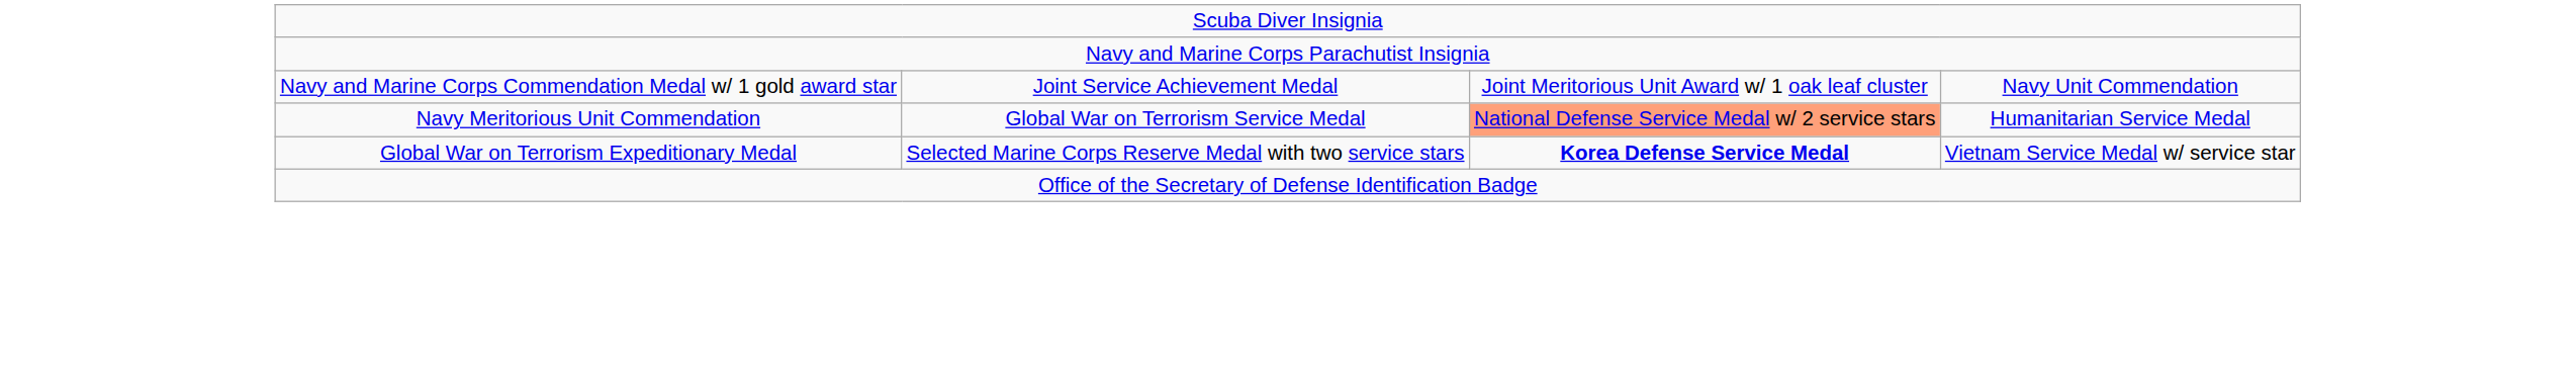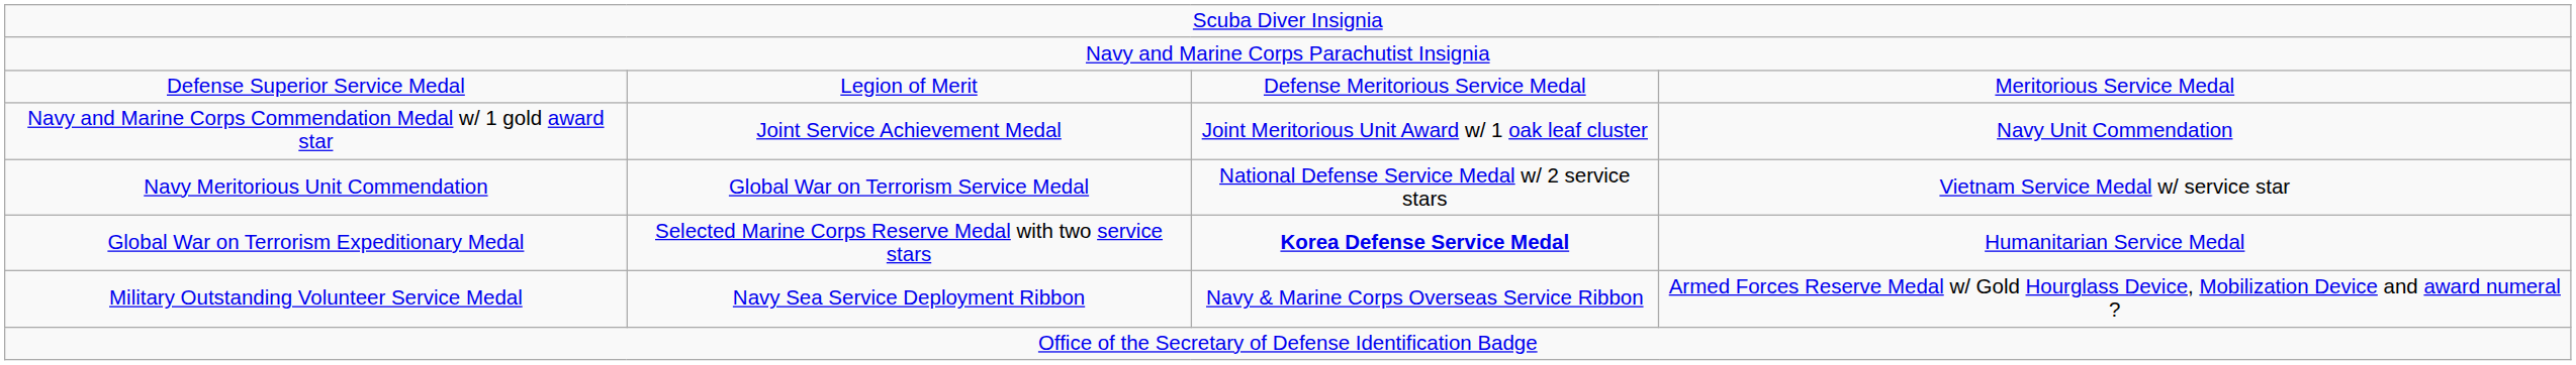 <table class="wikitable" style="margin:1em auto; text-align:center;">
 <tr>
 <td colspan="4"><a href='#'>Scuba Diver Insignia</a></td>
 </tr>
 <tr>
 <td colspan="4"><a href='#'>Navy and Marine Corps Parachutist Insignia</a></td>
+</tr>
+<tr>
+<td><a href='#'>Defense Superior Service Medal</a></td>
+<td><a href='#'>Legion of Merit</a></td>
+<td><a href='#'>Defense Meritorious Service Medal</a></td>
+<td><a href='#'>Meritorious Service Medal</a></td>
 </tr>
 <tr>
 <td><a href='#'>Navy and Marine Corps Commendation Medal</a> w/ 1 gold <a href='#'>award star</a></td>
 <td><a href='#'>Joint Service Achievement Medal</a></td>
 <td><a href='#'>Joint Meritorious Unit Award</a> w/ 1 <a href='#'>oak leaf cluster</a></td>
 <td><a href='#'>Navy Unit Commendation</a></td>
 </tr>
 <tr>
 <td><a href='#'>Navy Meritorious Unit Commendation</a></td>
 <td><a href='#'>Global War on Terrorism Service Medal</a></td>
-<td style="background: lightsalmon;"><a href='#'>National Defense Service Medal</a> w/ 2 service stars</td>
-<td><a href='#'>Humanitarian Service Medal</a></td>
+<td><a href='#'>National Defense Service Medal</a> w/ 2 service stars</td>
+<td><a href='#'>Vietnam Service Medal</a> w/ service star</td>
 </tr>
 <tr>
 <td><a href='#'>Global War on Terrorism Expeditionary Medal</a></td>
 <td><a href='#'>Selected Marine Corps Reserve Medal</a> with two <a href='#'>service stars</a></td>
 <td><strong><a href='#'>Korea Defense Service Medal</a></strong></td>
-<td><a href='#'>Vietnam Service Medal</a> w/ service star</td>
+<td><a href='#'>Humanitarian Service Medal</a></td>
+</tr>
+<tr>
+<td><a href='#'>Military Outstanding Volunteer Service Medal</a></td>
+<td><a href='#'>Navy Sea Service Deployment Ribbon</a></td>
+<td><a href='#'>Navy & Marine Corps Overseas Service Ribbon</a></td>
+<td><a href='#'>Armed Forces Reserve Medal</a> w/ Gold <a href='#'>Hourglass Device</a>, <a href='#'>Mobilization Device</a> and <a href='#'>award numeral</a> ?</td>
 </tr>
 <tr>
 <td colspan="4"><a href='#'>Office of the Secretary of Defense Identification Badge</a></td>
 </tr>
 </table>
